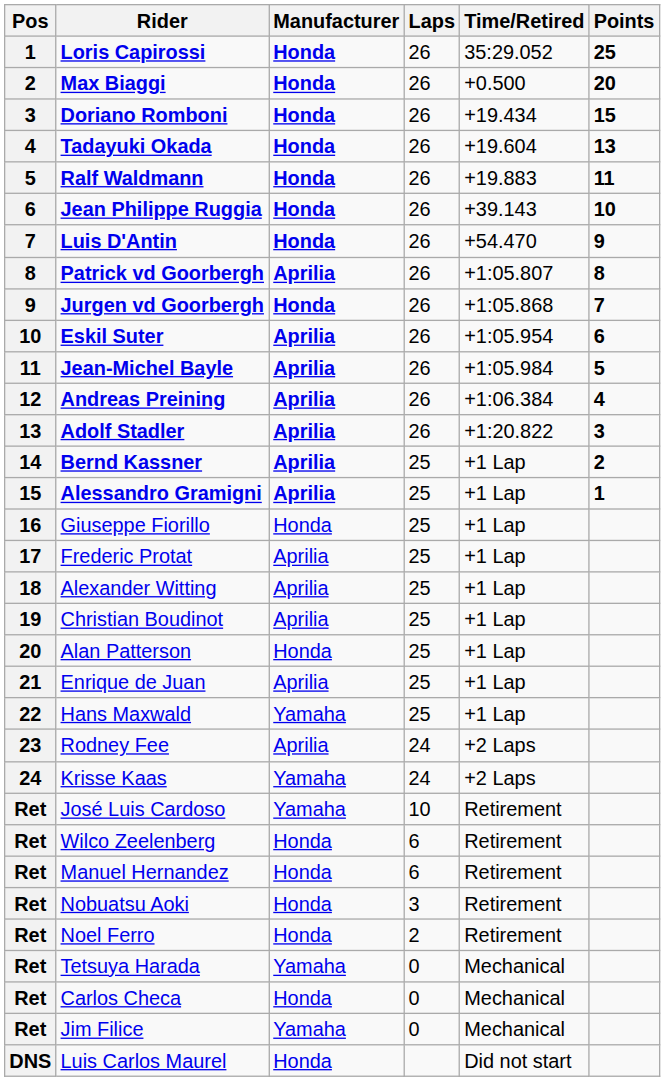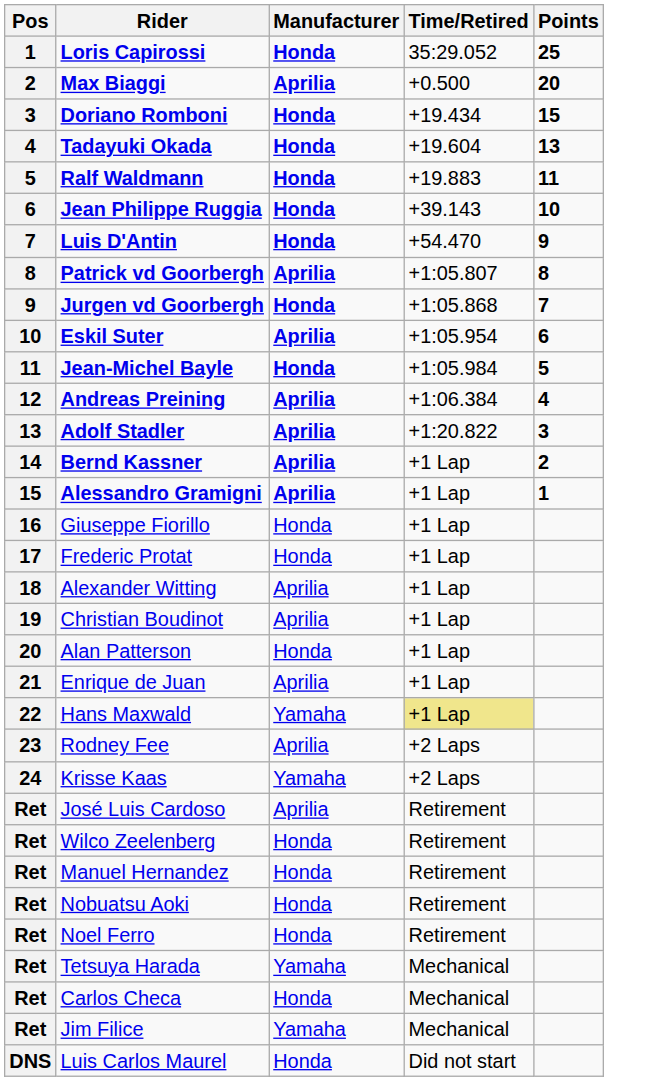 <table class="wikitable" style="font-size: 95%;">
 <tr>
 <th>Pos</th>
 <th>Rider</th>
 <th>Manufacturer</th>
-<th>Laps</th>
 <th>Time/Retired</th>
 <th>Points</th>
 </tr>
 <tr>
 <th>1</th>
 <td> <strong><a href='#'>Loris Capirossi</a></strong></td>
 <td><strong><a href='#'>Honda</a></strong></td>
-<td>26</td>
 <td>35:29.052</td>
 <td><strong>25</strong></td>
 </tr>
 <tr>
 <th>2</th>
 <td> <strong><a href='#'>Max Biaggi</a></strong></td>
-<td><strong><a href='#'>Honda</a></strong></td>
-<td>26</td>
+<td><strong><a href='#'>Aprilia</a></strong></td>
 <td>+0.500</td>
 <td><strong>20</strong></td>
 </tr>
 <tr>
 <th>3</th>
 <td> <strong><a href='#'>Doriano Romboni</a></strong></td>
 <td><strong><a href='#'>Honda</a></strong></td>
-<td>26</td>
 <td>+19.434</td>
 <td><strong>15</strong></td>
 </tr>
 <tr>
 <th>4</th>
 <td> <strong><a href='#'>Tadayuki Okada</a></strong></td>
 <td><strong><a href='#'>Honda</a></strong></td>
-<td>26</td>
 <td>+19.604</td>
 <td><strong>13</strong></td>
 </tr>
 <tr>
 <th>5</th>
 <td> <strong><a href='#'>Ralf Waldmann</a></strong></td>
 <td><strong><a href='#'>Honda</a></strong></td>
-<td>26</td>
 <td>+19.883</td>
 <td><strong>11</strong></td>
 </tr>
 <tr>
 <th>6</th>
 <td> <strong><a href='#'>Jean Philippe Ruggia</a></strong></td>
 <td><strong><a href='#'>Honda</a></strong></td>
-<td>26</td>
 <td>+39.143</td>
 <td><strong>10</strong></td>
 </tr>
 <tr>
 <th>7</th>
 <td> <strong><a href='#'>Luis D'Antin</a></strong></td>
 <td><strong><a href='#'>Honda</a></strong></td>
-<td>26</td>
 <td>+54.470</td>
 <td><strong>9</strong></td>
 </tr>
 <tr>
 <th>8</th>
 <td> <strong><a href='#'>Patrick vd Goorbergh</a></strong></td>
 <td><strong><a href='#'>Aprilia</a></strong></td>
-<td>26</td>
 <td>+1:05.807</td>
 <td><strong>8</strong></td>
 </tr>
 <tr>
 <th>9</th>
 <td> <strong><a href='#'>Jurgen vd Goorbergh</a></strong></td>
 <td><strong><a href='#'>Honda</a></strong></td>
-<td>26</td>
 <td>+1:05.868</td>
 <td><strong>7</strong></td>
 </tr>
 <tr>
 <th>10</th>
 <td> <strong><a href='#'>Eskil Suter</a></strong></td>
 <td><strong><a href='#'>Aprilia</a></strong></td>
-<td>26</td>
 <td>+1:05.954</td>
 <td><strong>6</strong></td>
 </tr>
 <tr>
 <th>11</th>
 <td> <strong><a href='#'>Jean-Michel Bayle</a></strong></td>
-<td><strong><a href='#'>Aprilia</a></strong></td>
-<td>26</td>
+<td><strong><a href='#'>Honda</a></strong></td>
 <td>+1:05.984</td>
 <td><strong>5</strong></td>
 </tr>
 <tr>
 <th>12</th>
 <td> <strong><a href='#'>Andreas Preining</a></strong></td>
 <td><strong><a href='#'>Aprilia</a></strong></td>
-<td>26</td>
 <td>+1:06.384</td>
 <td><strong>4</strong></td>
 </tr>
 <tr>
 <th>13</th>
 <td> <strong><a href='#'>Adolf Stadler</a></strong></td>
 <td><strong><a href='#'>Aprilia</a></strong></td>
-<td>26</td>
 <td>+1:20.822</td>
 <td><strong>3</strong></td>
 </tr>
 <tr>
 <th>14</th>
 <td> <strong><a href='#'>Bernd Kassner</a></strong></td>
 <td><strong><a href='#'>Aprilia</a></strong></td>
-<td>25</td>
 <td>+1 Lap</td>
 <td><strong>2</strong></td>
 </tr>
 <tr>
 <th>15</th>
 <td> <strong><a href='#'>Alessandro Gramigni</a></strong></td>
 <td><strong><a href='#'>Aprilia</a></strong></td>
-<td>25</td>
 <td>+1 Lap</td>
 <td><strong>1</strong></td>
 </tr>
 <tr>
 <th>16</th>
 <td> <a href='#'>Giuseppe Fiorillo</a></td>
 <td><a href='#'>Honda</a></td>
-<td>25</td>
 <td>+1 Lap</td>
 <td></td>
 </tr>
 <tr>
 <th>17</th>
 <td> <a href='#'>Frederic Protat</a></td>
-<td><a href='#'>Aprilia</a></td>
-<td>25</td>
+<td><a href='#'>Honda</a></td>
 <td>+1 Lap</td>
 <td></td>
 </tr>
 <tr>
 <th>18</th>
 <td> <a href='#'>Alexander Witting</a></td>
 <td><a href='#'>Aprilia</a></td>
-<td>25</td>
 <td>+1 Lap</td>
 <td></td>
 </tr>
 <tr>
 <th>19</th>
 <td> <a href='#'>Christian Boudinot</a></td>
 <td><a href='#'>Aprilia</a></td>
-<td>25</td>
 <td>+1 Lap</td>
 <td></td>
 </tr>
 <tr>
 <th>20</th>
 <td> <a href='#'>Alan Patterson</a></td>
 <td><a href='#'>Honda</a></td>
-<td>25</td>
 <td>+1 Lap</td>
 <td></td>
 </tr>
 <tr>
 <th>21</th>
 <td> <a href='#'>Enrique de Juan</a></td>
 <td><a href='#'>Aprilia</a></td>
-<td>25</td>
 <td>+1 Lap</td>
 <td></td>
 </tr>
 <tr>
 <th>22</th>
 <td> <a href='#'>Hans Maxwald</a></td>
 <td><a href='#'>Yamaha</a></td>
-<td>25</td>
-<td>+1 Lap</td>
+<td style="background: khaki;">+1 Lap</td>
 <td></td>
 </tr>
 <tr>
 <th>23</th>
 <td> <a href='#'>Rodney Fee</a></td>
 <td><a href='#'>Aprilia</a></td>
-<td>24</td>
 <td>+2 Laps</td>
 <td></td>
 </tr>
 <tr>
 <th>24</th>
 <td> <a href='#'>Krisse Kaas</a></td>
 <td><a href='#'>Yamaha</a></td>
-<td>24</td>
 <td>+2 Laps</td>
 <td></td>
 </tr>
 <tr>
 <th>Ret</th>
 <td> <a href='#'>José Luis Cardoso</a></td>
-<td><a href='#'>Yamaha</a></td>
-<td>10</td>
+<td><a href='#'>Aprilia</a></td>
 <td>Retirement</td>
 <td></td>
 </tr>
 <tr>
 <th>Ret</th>
 <td> <a href='#'>Wilco Zeelenberg</a></td>
 <td><a href='#'>Honda</a></td>
-<td>6</td>
 <td>Retirement</td>
 <td></td>
 </tr>
 <tr>
 <th>Ret</th>
 <td> <a href='#'>Manuel Hernandez</a></td>
 <td><a href='#'>Honda</a></td>
-<td>6</td>
 <td>Retirement</td>
 <td></td>
 </tr>
 <tr>
 <th>Ret</th>
 <td> <a href='#'>Nobuatsu Aoki</a></td>
 <td><a href='#'>Honda</a></td>
-<td>3</td>
 <td>Retirement</td>
 <td></td>
 </tr>
 <tr>
 <th>Ret</th>
 <td> <a href='#'>Noel Ferro</a></td>
 <td><a href='#'>Honda</a></td>
-<td>2</td>
 <td>Retirement</td>
 <td></td>
 </tr>
 <tr>
 <th>Ret</th>
 <td> <a href='#'>Tetsuya Harada</a></td>
 <td><a href='#'>Yamaha</a></td>
-<td>0</td>
 <td>Mechanical</td>
 <td></td>
 </tr>
 <tr>
 <th>Ret</th>
 <td> <a href='#'>Carlos Checa</a></td>
 <td><a href='#'>Honda</a></td>
-<td>0</td>
 <td>Mechanical</td>
 <td></td>
 </tr>
 <tr>
 <th>Ret</th>
 <td> <a href='#'>Jim Filice</a></td>
 <td><a href='#'>Yamaha</a></td>
-<td>0</td>
 <td>Mechanical</td>
 <td></td>
 </tr>
 <tr>
 <th>DNS</th>
 <td> <a href='#'>Luis Carlos Maurel</a></td>
 <td><a href='#'>Honda</a></td>
-<td></td>
 <td>Did not start</td>
 <td></td>
 </tr>
 </table>
